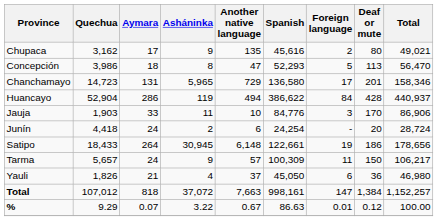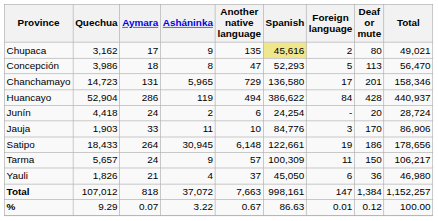 <table class="wikitable" style="width:35%;">
 <tr>
 <th>Province</th>
 <th>Quechua</th>
 <th><a href='#'>Aymara</a></th>
 <th><a href='#'>Asháninka</a></th>
 <th>Another native language</th>
 <th>Spanish</th>
 <th>Foreign language</th>
 <th>Deaf or mute</th>
 <th>Total</th>
 </tr>
 <tr>
 <td>Chupaca</td>
 <td align="right">3,162</td>
 <td align="right">17</td>
 <td align="right">9</td>
 <td align="right">135</td>
-<td align="right">45,616</td>
+<td align="right" style="background: khaki;">45,616</td>
 <td align="right">2</td>
 <td align="right">80</td>
 <td align="right">49,021</td>
 </tr>
 <tr>
 <td>Concepción</td>
 <td align="right">3,986</td>
 <td align="right">18</td>
 <td align="right">8</td>
 <td align="right">47</td>
 <td align="right">52,293</td>
 <td align="right">5</td>
 <td align="right">113</td>
 <td align="right">56,470</td>
 </tr>
 <tr>
 <td>Chanchamayo</td>
 <td align="right">14,723</td>
 <td align="right">131</td>
 <td align="right">5,965</td>
 <td align="right">729</td>
 <td align="right">136,580</td>
 <td align="right">17</td>
 <td align="right">201</td>
 <td align="right">158,346</td>
 </tr>
 <tr>
 <td>Huancayo</td>
 <td align="right">52,904</td>
 <td align="right">286</td>
 <td align="right">119</td>
 <td align="right">494</td>
 <td align="right">386,622</td>
 <td align="right">84</td>
 <td align="right">428</td>
 <td align="right">440,937</td>
 </tr>
 <tr>
+<td>Junín</td>
+<td align="right">4,418</td>
+<td align="right">24</td>
+<td align="right">2</td>
+<td align="right">6</td>
+<td align="right">24,254</td>
+<td align="right">-</td>
+<td align="right">20</td>
+<td align="right">28,724</td>
+</tr>
+<tr>
 <td>Jauja</td>
 <td align="right">1,903</td>
 <td align="right">33</td>
 <td align="right">11</td>
 <td align="right">10</td>
 <td align="right">84,776</td>
 <td align="right">3</td>
 <td align="right">170</td>
 <td align="right">86,906</td>
-</tr>
-<tr>
-<td>Junín</td>
-<td align="right">4,418</td>
-<td align="right">24</td>
-<td align="right">2</td>
-<td align="right">6</td>
-<td align="right">24,254</td>
-<td align="right">-</td>
-<td align="right">20</td>
-<td align="right">28,724</td>
 </tr>
 <tr>
 <td>Satipo</td>
 <td align="right">18,433</td>
 <td align="right">264</td>
 <td align="right">30,945</td>
 <td align="right">6,148</td>
 <td align="right">122,661</td>
 <td align="right">19</td>
 <td align="right">186</td>
 <td align="right">178,656</td>
 </tr>
 <tr>
 <td>Tarma</td>
 <td align="right">5,657</td>
 <td align="right">24</td>
 <td align="right">9</td>
 <td align="right">57</td>
 <td align="right">100,309</td>
 <td align="right">11</td>
 <td align="right">150</td>
 <td align="right">106,217</td>
 </tr>
 <tr>
 <td>Yauli</td>
 <td align="right">1,826</td>
 <td align="right">21</td>
 <td align="right">4</td>
 <td align="right">37</td>
 <td align="right">45,050</td>
 <td align="right">6</td>
 <td align="right">36</td>
 <td align="right">46,980</td>
 </tr>
 <tr>
 <td><strong>Total</strong></td>
 <td align="right">107,012</td>
 <td align="right">818</td>
 <td align="right">37,072</td>
 <td align="right">7,663</td>
 <td align="right">998,161</td>
 <td align="right">147</td>
 <td align="right">1,384</td>
 <td align="right">1,152,257</td>
 </tr>
 <tr>
 <td><strong>%</strong></td>
 <td align="right">9.29</td>
 <td align="right">0.07</td>
 <td align="right">3.22</td>
 <td align="right">0.67</td>
 <td align="right">86.63</td>
 <td align="right">0.01</td>
 <td align="right">0.12</td>
 <td align="right">100.00</td>
 </tr>
 <tr>
 </tr>
 </table>
